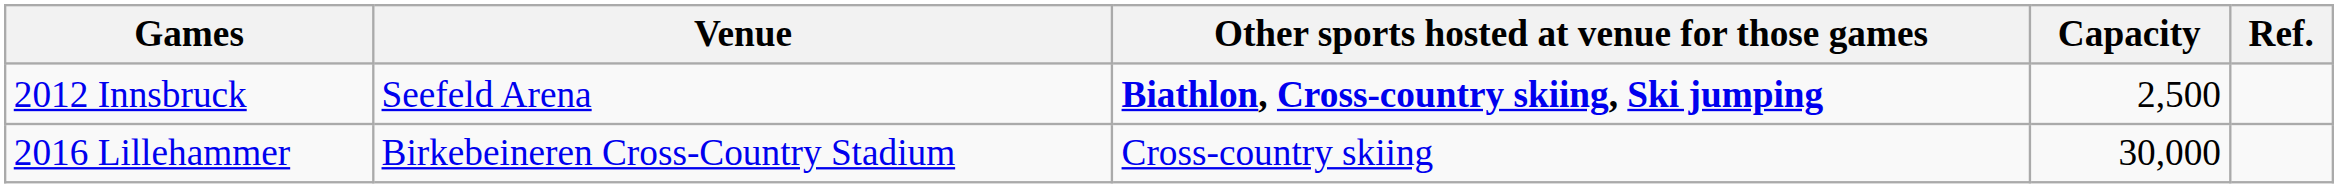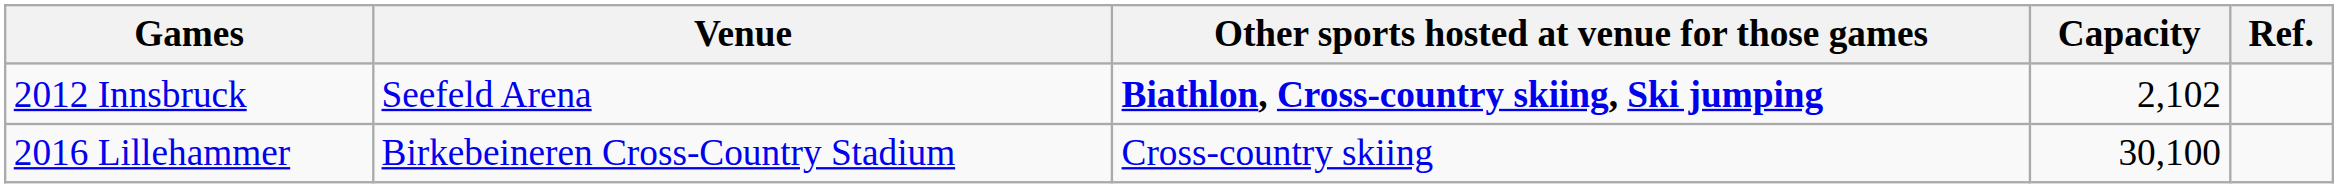 <table class="wikitable sortable" width="1000px">
 <tr>
 <th>Games</th>
 <th>Venue</th>
 <th>Other sports hosted at venue for those games</th>
 <th>Capacity</th>
 <th>Ref.</th>
 </tr>
 <tr>
 <td><a href='#'>2012 Innsbruck</a></td>
 <td><a href='#'>Seefeld Arena</a></td>
 <td><strong><a href='#'>Biathlon</a>, <a href='#'>Cross-country skiing</a>, <a href='#'>Ski jumping</a></strong></td>
-<td align="right">2,500</td>
+<td align="right">2,102</td>
 <td align="center"></td>
 </tr>
 <tr>
 <td><a href='#'>2016 Lillehammer</a></td>
 <td><a href='#'>Birkebeineren Cross-Country Stadium</a></td>
 <td><a href='#'>Cross-country skiing</a></td>
-<td align="right">30,000</td>
+<td align="right">30,100</td>
 <td align="center"></td>
 </tr>
 </table>
